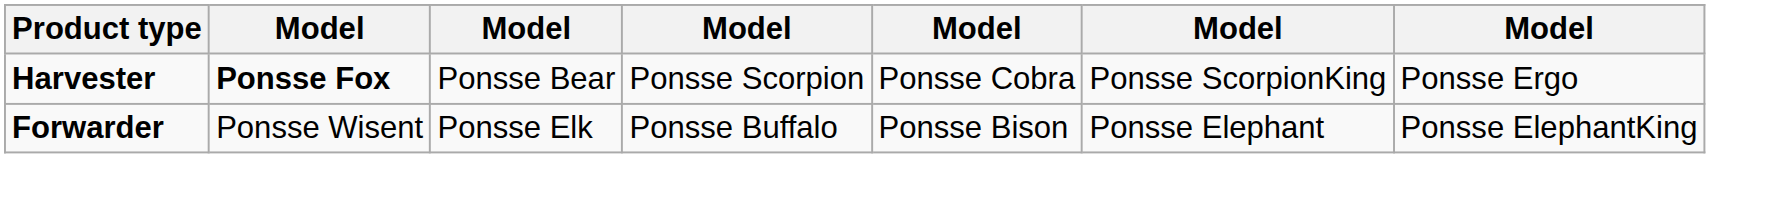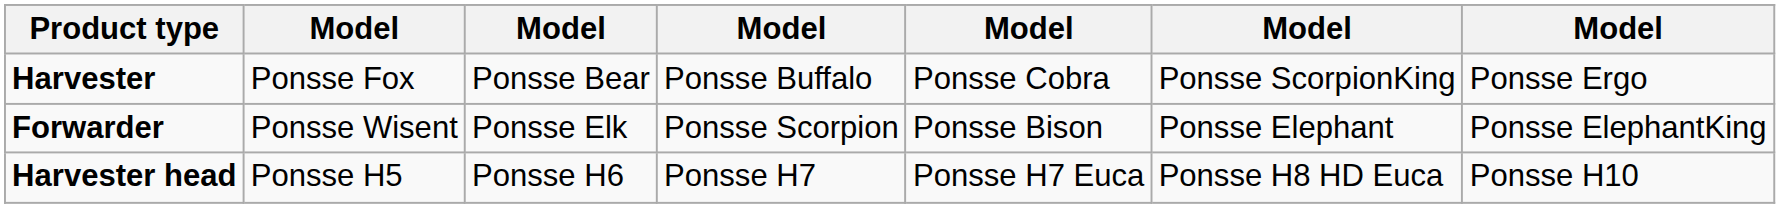 <table class="wikitable">
 <tr>
 <th>Product type</th>
 <th>Model</th>
 <th>Model</th>
 <th>Model</th>
 <th>Model</th>
 <th>Model</th>
 <th>Model</th>
 </tr>
 <tr>
 <td><strong>Harvester</strong></td>
-<td><strong>Ponsse Fox</strong></td>
+<td>Ponsse Fox</td>
 <td>Ponsse Bear</td>
-<td>Ponsse Scorpion</td>
+<td>Ponsse Buffalo</td>
 <td>Ponsse Cobra</td>
 <td>Ponsse ScorpionKing</td>
 <td>Ponsse Ergo</td>
 </tr>
 <tr>
 <td><strong>Forwarder</strong></td>
 <td>Ponsse Wisent</td>
 <td>Ponsse Elk</td>
-<td>Ponsse Buffalo</td>
+<td>Ponsse Scorpion</td>
 <td>Ponsse Bison</td>
 <td>Ponsse Elephant</td>
 <td>Ponsse ElephantKing</td>
 </tr>
+<tr>
+<td><strong>Harvester head</strong></td>
+<td>Ponsse H5</td>
+<td>Ponsse H6</td>
+<td>Ponsse H7</td>
+<td>Ponsse H7 Euca</td>
+<td>Ponsse H8 HD Euca</td>
+<td>Ponsse H10</td>
+</tr>
 </table>
